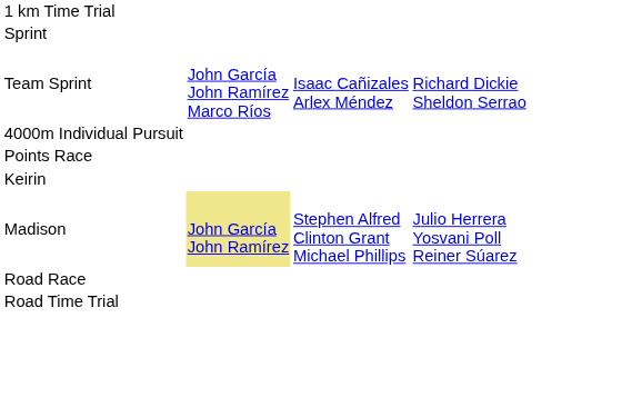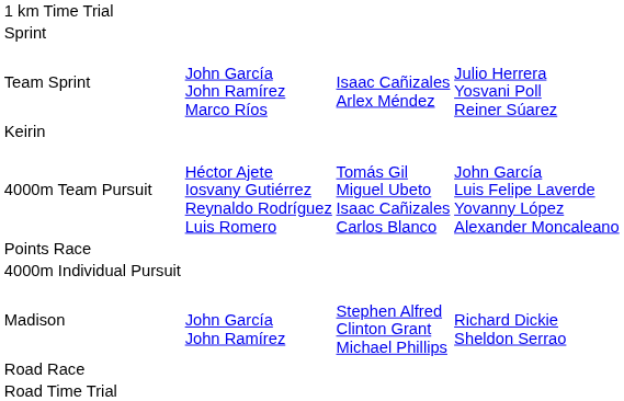 <table>
 <tr>
 <td>1 km Time Trial</td>
 <td></td>
 <td></td>
 <td></td>
 </tr>
 <tr>
 <td>Sprint</td>
 <td></td>
 <td></td>
 <td></td>
 </tr>
 <tr>
 <td>Team Sprint</td>
 <td><br><a href='#'>John García</a><br><a href='#'>John Ramírez</a><br><a href='#'>Marco Ríos</a></td>
 <td><br><a href='#'>Isaac Cañizales</a><br><a href='#'>Arlex Méndez</a></td>
-<td><br><a href='#'>Richard Dickie</a><br><a href='#'>Sheldon Serrao</a></td>
+<td><br><a href='#'>Julio Herrera</a><br><a href='#'>Yosvani Poll</a><br><a href='#'>Reiner Súarez</a></td>
+</tr>
+<tr>
+<td>Keirin</td>
+<td></td>
+<td></td>
+<td></td>
+</tr>
+<tr>
+<td>4000m Team Pursuit</td>
+<td><br><a href='#'>Héctor Ajete</a><br><a href='#'>Iosvany Gutiérrez</a><br><a href='#'>Reynaldo Rodríguez</a><br><a href='#'>Luis Romero</a></td>
+<td><br><a href='#'>Tomás Gil</a><br><a href='#'>Miguel Ubeto</a><br><a href='#'>Isaac Cañizales</a><br><a href='#'>Carlos Blanco</a></td>
+<td><br><a href='#'>John García</a><br><a href='#'>Luis Felipe Laverde</a><br><a href='#'>Yovanny López</a><br><a href='#'>Alexander Moncaleano</a></td>
+</tr>
+<tr>
+<td>Points Race</td>
+<td></td>
+<td></td>
+<td></td>
 </tr>
 <tr>
 <td>4000m Individual Pursuit</td>
 <td></td>
 <td></td>
 <td></td>
 </tr>
 <tr>
-<td>Points Race</td>
-<td></td>
-<td></td>
-<td></td>
-</tr>
-<tr>
-<td>Keirin</td>
-<td></td>
-<td></td>
-<td></td>
-</tr>
-<tr>
 <td>Madison</td>
-<td style="background: khaki;"><br><a href='#'>John García</a><br><a href='#'>John Ramírez</a></td>
+<td><br><a href='#'>John García</a><br><a href='#'>John Ramírez</a></td>
 <td><br><a href='#'>Stephen Alfred</a><br><a href='#'>Clinton Grant</a><br><a href='#'>Michael Phillips</a></td>
-<td><br><a href='#'>Julio Herrera</a><br><a href='#'>Yosvani Poll</a><br><a href='#'>Reiner Súarez</a></td>
+<td><br><a href='#'>Richard Dickie</a><br><a href='#'>Sheldon Serrao</a></td>
 </tr>
 <tr>
 <td>Road Race</td>
 <td></td>
 <td></td>
 <td></td>
 </tr>
 <tr>
 <td>Road Time Trial</td>
 <td></td>
 <td></td>
 <td></td>
 </tr>
 </table>
